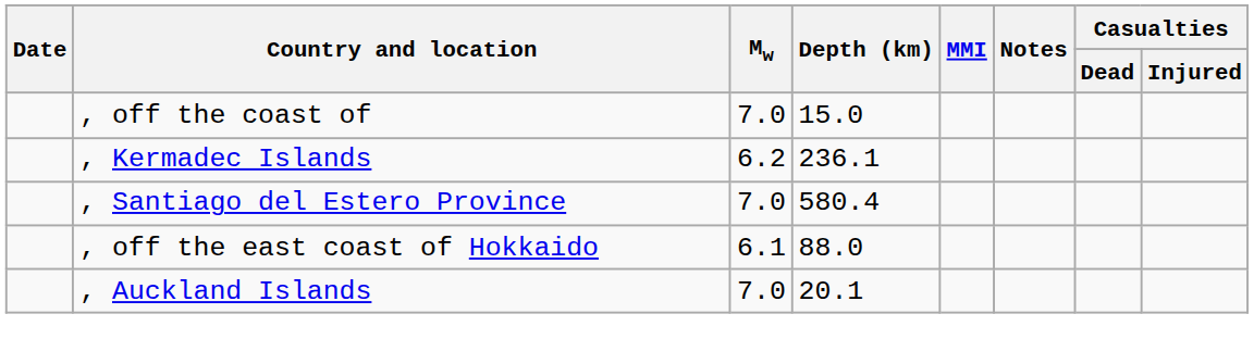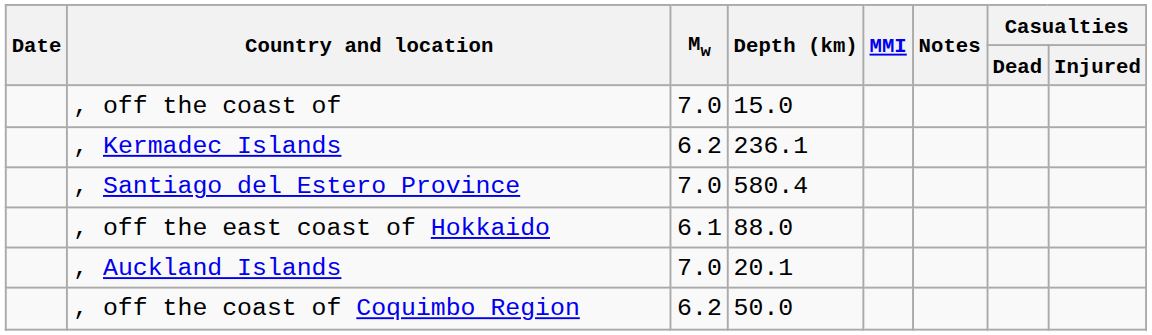 <table class="wikitable sortable sort-under" style="border:1px black; margin-left:1em;">
 <tr>
 <th rowspan="2"><small>Date</small></th>
 <th rowspan="2" style="width: 310px"><small>Country and location</small></th>
 <th rowspan="2"><small>M<sub>w</sub></small></th>
 <th rowspan="2"><small>Depth (km)</small></th>
 <th rowspan="2"><small><a href='#'>MMI</a></small></th>
 <th rowspan="2" class="unsortable"><small>Notes</small></th>
 <th colspan="2"><small>Casualties</small></th>
 </tr>
 <tr>
 <th><small>Dead</small></th>
 <th><small>Injured</small></th>
 </tr>
 <tr>
 <td></td>
 <td>, off the coast of</td>
 <td>7.0</td>
 <td>15.0</td>
 <td></td>
 <td></td>
 <td></td>
 <td></td>
 </tr>
 <tr>
 <td></td>
 <td>, <a href='#'>Kermadec Islands</a></td>
 <td>6.2</td>
 <td>236.1</td>
 <td></td>
 <td></td>
 <td></td>
 <td></td>
 </tr>
 <tr>
 <td></td>
 <td>, <a href='#'>Santiago del Estero Province</a></td>
 <td>7.0</td>
 <td>580.4</td>
 <td></td>
 <td></td>
 <td></td>
 <td></td>
 </tr>
 <tr>
 <td></td>
 <td>, off the east coast of <a href='#'>Hokkaido</a></td>
 <td>6.1</td>
 <td>88.0</td>
 <td></td>
 <td></td>
 <td></td>
 <td></td>
 </tr>
 <tr>
 <td></td>
 <td>, <a href='#'>Auckland Islands</a></td>
 <td>7.0</td>
 <td>20.1</td>
 <td></td>
 <td></td>
 <td></td>
 <td></td>
 </tr>
+<tr>
+<td></td>
+<td>, off the coast of <a href='#'>Coquimbo Region</a></td>
+<td>6.2</td>
+<td>50.0</td>
+<td></td>
+<td></td>
+<td></td>
+<td></td>
+</tr>
 </table>
